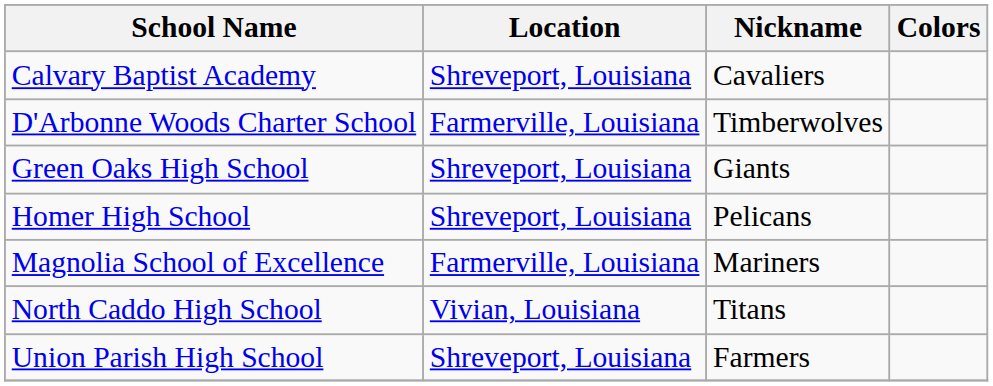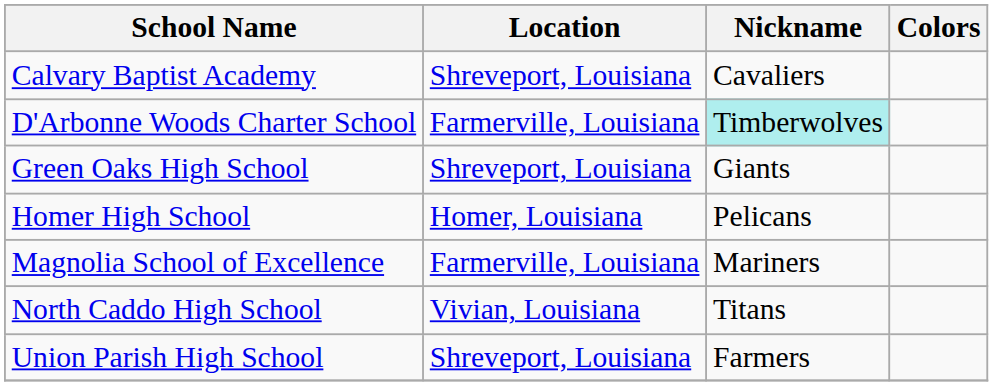 <table class="wikitable">
 <tr>
 <th>School Name</th>
 <th>Location</th>
 <th>Nickname</th>
 <th>Colors</th>
 </tr>
 <tr>
 <td><a href='#'>Calvary Baptist Academy</a></td>
 <td><a href='#'>Shreveport, Louisiana</a></td>
 <td>Cavaliers</td>
 <td> </td>
 </tr>
 <tr>
 <td><a href='#'>D'Arbonne Woods Charter School</a></td>
 <td><a href='#'>Farmerville, Louisiana</a></td>
-<td>Timberwolves</td>
+<td style="background: paleturquoise;">Timberwolves</td>
 <td>  </td>
 </tr>
 <tr>
 <td><a href='#'>Green Oaks High School</a></td>
 <td><a href='#'>Shreveport, Louisiana</a></td>
 <td>Giants</td>
 <td> </td>
 </tr>
 <tr>
 <td><a href='#'>Homer High School</a></td>
-<td><a href='#'>Shreveport, Louisiana</a></td>
+<td><a href='#'>Homer, Louisiana</a></td>
 <td>Pelicans</td>
 <td> </td>
 </tr>
 <tr>
 <td><a href='#'>Magnolia School of Excellence</a></td>
 <td><a href='#'>Farmerville, Louisiana</a></td>
 <td>Mariners</td>
 <td> </td>
 </tr>
 <tr>
 <td><a href='#'>North Caddo High School</a></td>
 <td><a href='#'>Vivian, Louisiana</a></td>
 <td>Titans</td>
 <td> </td>
 </tr>
 <tr>
 <td><a href='#'>Union Parish High School</a></td>
 <td><a href='#'>Shreveport, Louisiana</a></td>
 <td>Farmers</td>
 <td>  </td>
 </tr>
 <tr>
 </tr>
 </table>
